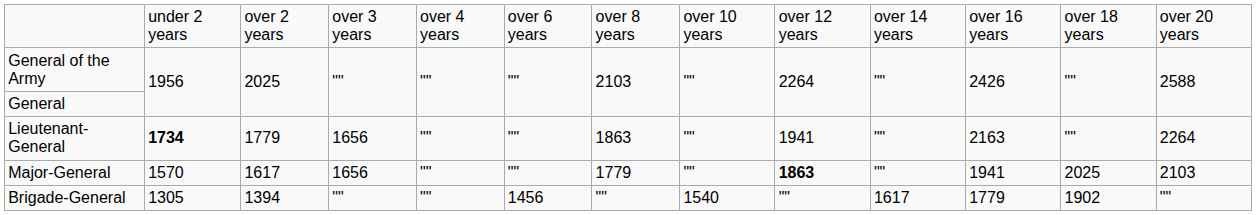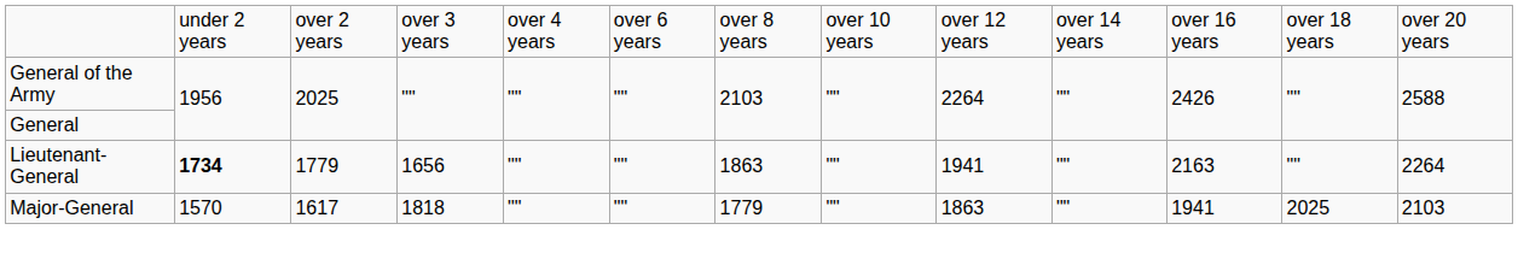 <table class="wikitable mw-collapsible">
 <tr>
 <td></td>
 <td>under 2 years</td>
 <td>over 2 years</td>
 <td>over 3 years</td>
 <td>over 4 years</td>
 <td>over 6 years</td>
 <td>over 8 years</td>
 <td>over 10 years</td>
 <td>over 12 years</td>
 <td>over 14 years</td>
 <td>over 16 years</td>
 <td>over 18 years</td>
 <td>over 20 years</td>
 </tr>
 <tr>
 <td>General of the Army</td>
 <td rowspan="2">1956</td>
 <td rowspan="2">2025</td>
 <td rowspan="2">""</td>
 <td rowspan="2">""</td>
 <td rowspan="2">""</td>
 <td rowspan="2">2103</td>
 <td rowspan="2">""</td>
 <td rowspan="2">2264</td>
 <td rowspan="2">""</td>
 <td rowspan="2">2426</td>
 <td rowspan="2">""</td>
 <td rowspan="2">2588</td>
 </tr>
 <tr>
 <td>General</td>
 </tr>
 <tr>
 <td>Lieutenant-General</td>
 <td><strong>1734</strong></td>
 <td>1779</td>
 <td>1656</td>
 <td>""</td>
 <td>""</td>
 <td>1863</td>
 <td>""</td>
 <td>1941</td>
 <td>""</td>
 <td>2163</td>
 <td>""</td>
 <td>2264</td>
 </tr>
 <tr>
 <td>Major-General</td>
 <td>1570</td>
 <td>1617</td>
-<td>1656</td>
+<td>1818</td>
 <td>""</td>
 <td>""</td>
 <td>1779</td>
 <td>""</td>
-<td><strong>1863</strong></td>
+<td>1863</td>
 <td>""</td>
 <td>1941</td>
 <td>2025</td>
 <td>2103</td>
 </tr>
-<tr>
-<td>Brigade-General</td>
-<td>1305</td>
-<td>1394</td>
-<td>""</td>
-<td>""</td>
-<td>1456</td>
-<td>""</td>
-<td>1540</td>
-<td>""</td>
-<td>1617</td>
-<td>1779</td>
-<td>1902</td>
-<td>""</td>
-</tr>
 </table>
